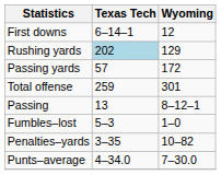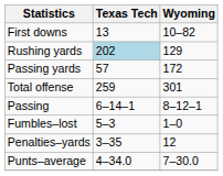 <table class="wikitable">
 <tr>
 <th>Statistics</th>
 <th>Texas Tech</th>
 <th>Wyoming</th>
 </tr>
 <tr>
 <td>First downs</td>
-<td>6–14–1</td>
-<td>12</td>
+<td>13</td>
+<td>10–82</td>
 </tr>
 <tr>
 <td>Rushing yards</td>
 <td style="background: lightblue;">202</td>
 <td>129</td>
 </tr>
 <tr>
 <td>Passing yards</td>
 <td>57</td>
 <td>172</td>
 </tr>
 <tr>
 <td>Total offense</td>
 <td>259</td>
 <td>301</td>
 </tr>
 <tr>
 <td>Passing</td>
-<td>13</td>
+<td>6–14–1</td>
 <td>8–12–1</td>
 </tr>
 <tr>
 <td>Fumbles–lost</td>
 <td>5–3</td>
 <td>1–0</td>
 </tr>
 <tr>
 <td>Penalties–yards</td>
 <td>3–35</td>
-<td>10–82</td>
+<td>12</td>
 </tr>
 <tr>
 <td>Punts–average</td>
 <td>4–34.0</td>
 <td>7–30.0</td>
 </tr>
 <tr>
 </tr>
 </table>
